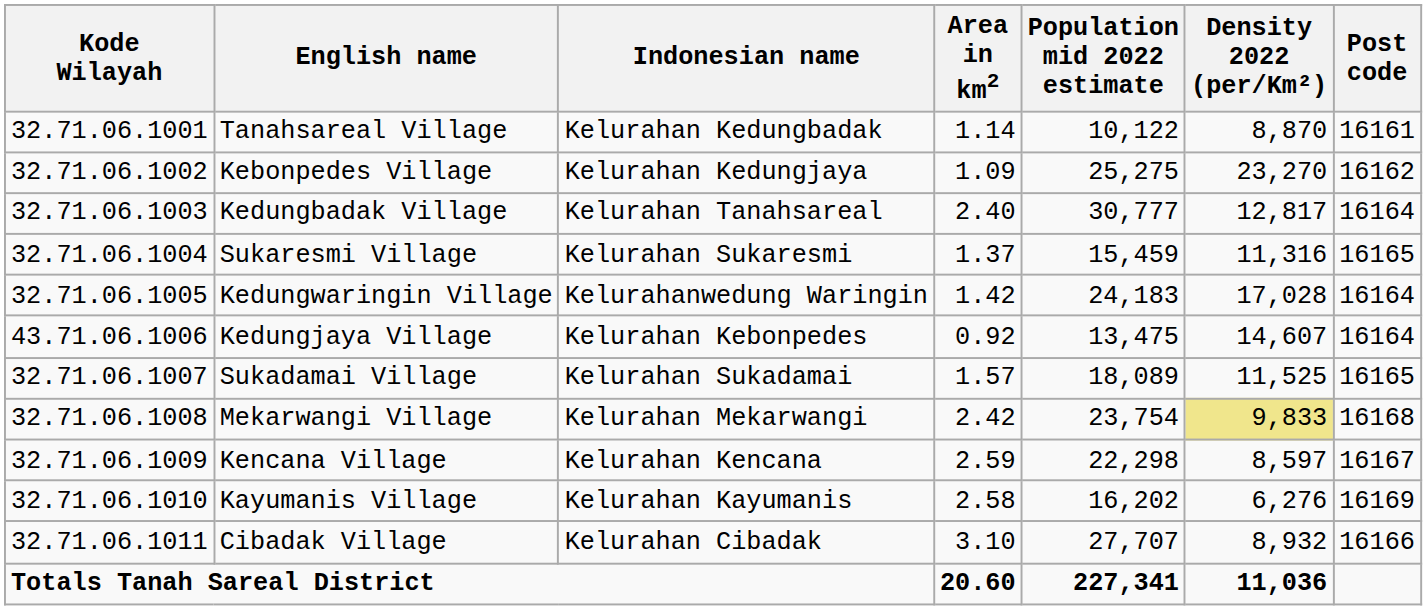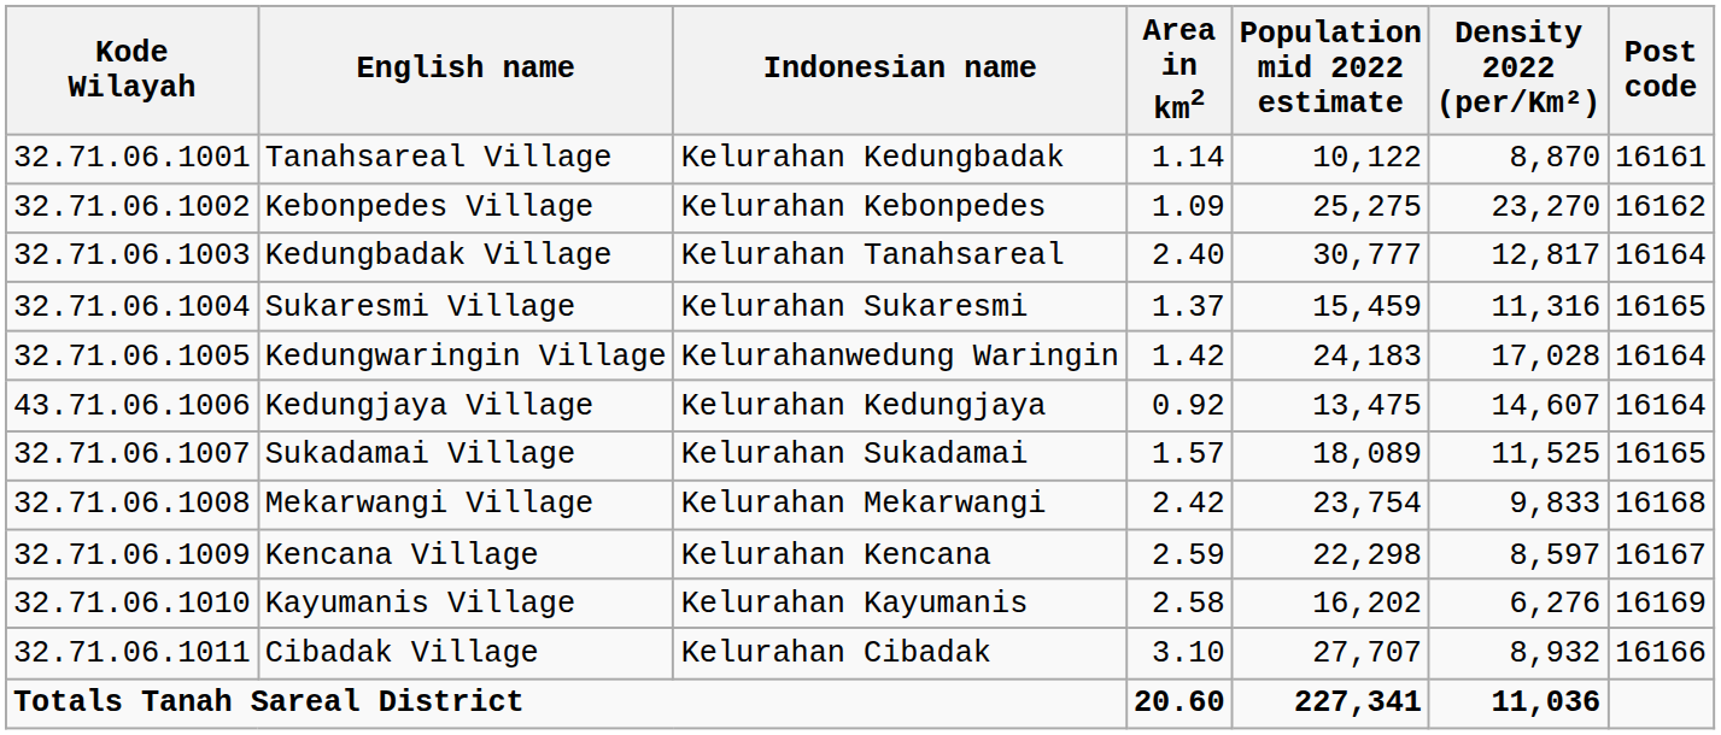 <table Class = "wikitable">
 <tr>
 <th>Kode<br>Wilayah</th>
 <th>English name</th>
 <th>Indonesian name</th>
 <th>Area <br>in<br>km<sup>2</sup></th>
 <th>Population <br>mid 2022<br>estimate</th>
 <th>Density <br>2022<br>(per/Km²)</th>
 <th>Post<br>code</th>
 </tr>
 <tr>
 <td>32.71.06.1001</td>
 <td>Tanahsareal Village</td>
 <td>Kelurahan Kedungbadak</td>
 <td align="right">1.14</td>
 <td align="right">10,122</td>
 <td align="right">8,870</td>
 <td>16161</td>
 </tr>
 <tr>
 <td>32.71.06.1002</td>
 <td>Kebonpedes Village</td>
-<td>Kelurahan Kedungjaya</td>
+<td>Kelurahan Kebonpedes</td>
 <td align="right">1.09</td>
 <td align="right">25,275</td>
 <td align="right">23,270</td>
 <td>16162</td>
 </tr>
 <tr>
 <td>32.71.06.1003</td>
 <td>Kedungbadak Village</td>
 <td>Kelurahan Tanahsareal</td>
 <td align="right">2.40</td>
 <td align="right">30,777</td>
 <td align="right">12,817</td>
 <td>16164</td>
 </tr>
 <tr>
 <td>32.71.06.1004</td>
 <td>Sukaresmi Village</td>
 <td>Kelurahan Sukaresmi</td>
 <td align="right">1.37</td>
 <td align="right">15,459</td>
 <td align="right">11,316</td>
 <td>16165</td>
 </tr>
 <tr>
 <td>32.71.06.1005</td>
 <td>Kedungwaringin Village</td>
 <td>Kelurahanwedung Waringin</td>
 <td align="right">1.42</td>
 <td align="right">24,183</td>
 <td align="right">17,028</td>
 <td>16164</td>
 </tr>
 <tr>
 <td>43.71.06.1006</td>
 <td>Kedungjaya Village</td>
-<td>Kelurahan Kebonpedes</td>
+<td>Kelurahan Kedungjaya</td>
 <td align="right">0.92</td>
 <td align="right">13,475</td>
 <td align="right">14,607</td>
 <td>16164</td>
 </tr>
 <tr>
 <td>32.71.06.1007</td>
 <td>Sukadamai Village</td>
 <td>Kelurahan Sukadamai</td>
 <td align="right">1.57</td>
 <td align="right">18,089</td>
 <td align="right">11,525</td>
 <td>16165</td>
 </tr>
 <tr>
 <td>32.71.06.1008</td>
 <td>Mekarwangi Village</td>
 <td>Kelurahan Mekarwangi</td>
 <td align="right">2.42</td>
 <td align="right">23,754</td>
-<td align="right" style="background: khaki;">9,833</td>
+<td align="right">9,833</td>
 <td>16168</td>
 </tr>
 <tr>
 <td>32.71.06.1009</td>
 <td>Kencana Village</td>
 <td>Kelurahan Kencana</td>
 <td align="right">2.59</td>
 <td align="right">22,298</td>
 <td align="right">8,597</td>
 <td>16167</td>
 </tr>
 <tr>
 <td>32.71.06.1010</td>
 <td>Kayumanis Village</td>
 <td>Kelurahan Kayumanis</td>
 <td align="right">2.58</td>
 <td align="right">16,202</td>
 <td align="right">6,276</td>
 <td>16169</td>
 </tr>
 <tr>
 <td>32.71.06.1011</td>
 <td>Cibadak Village</td>
 <td>Kelurahan Cibadak</td>
 <td align="right">3.10</td>
 <td align="right">27,707</td>
 <td align="right">8,932</td>
 <td>16166</td>
 </tr>
 <tr>
 <td colspan=3><strong>Totals Tanah Sareal District</strong></td>
 <td align="right"><strong>20.60</strong></td>
 <td align="right"><strong>227,341</strong></td>
 <td align="right"><strong>11,036</strong></td>
 <td></td>
 </tr>
 </table>
